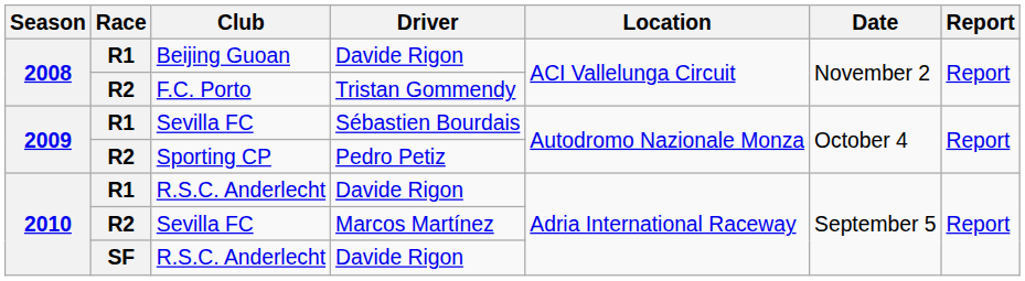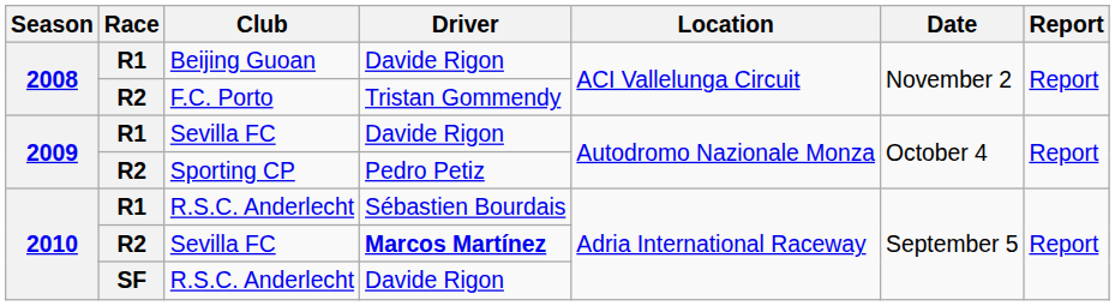 <table class="wikitable" style="font-size: 95%;">
 <tr>
 <th>Season</th>
 <th>Race</th>
 <th>Club</th>
 <th>Driver</th>
 <th>Location</th>
 <th>Date</th>
 <th>Report</th>
 </tr>
 <tr>
 <th rowspan=2><a href='#'>2008</a></th>
 <th>R1</th>
 <td> <a href='#'>Beijing Guoan</a></td>
 <td> <a href='#'>Davide Rigon</a></td>
 <td rowspan=2><a href='#'>ACI Vallelunga Circuit</a></td>
 <td rowspan=2>November 2</td>
 <td rowspan=2><a href='#'>Report</a></td>
 </tr>
 <tr>
 <th>R2</th>
 <td> <a href='#'>F.C. Porto</a></td>
 <td> <a href='#'>Tristan Gommendy</a></td>
 </tr>
 <tr>
 <th rowspan=2><a href='#'>2009</a></th>
 <th>R1</th>
 <td> <a href='#'>Sevilla FC</a></td>
-<td> <a href='#'>Sébastien Bourdais</a></td>
+<td> <a href='#'>Davide Rigon</a></td>
 <td rowspan=2><a href='#'>Autodromo Nazionale Monza</a></td>
 <td rowspan=2>October 4</td>
 <td rowspan=2><a href='#'>Report</a></td>
 </tr>
 <tr>
 <th>R2</th>
 <td> <a href='#'>Sporting CP</a></td>
 <td> <a href='#'>Pedro Petiz</a></td>
 </tr>
 <tr>
 <th rowspan=3><a href='#'>2010</a></th>
 <th>R1</th>
 <td> <a href='#'>R.S.C. Anderlecht</a></td>
-<td> <a href='#'>Davide Rigon</a></td>
+<td> <a href='#'>Sébastien Bourdais</a></td>
 <td rowspan=3><a href='#'>Adria International Raceway</a></td>
 <td rowspan=3>September 5</td>
 <td rowspan=3><a href='#'>Report</a></td>
 </tr>
 <tr>
 <th>R2</th>
 <td> <a href='#'>Sevilla FC</a></td>
-<td> <a href='#'>Marcos Martínez</a></td>
+<td><strong> <a href='#'>Marcos Martínez</a></strong></td>
 </tr>
 <tr>
 <th>SF</th>
 <td> <a href='#'>R.S.C. Anderlecht</a></td>
 <td> <a href='#'>Davide Rigon</a></td>
 </tr>
 </table>
